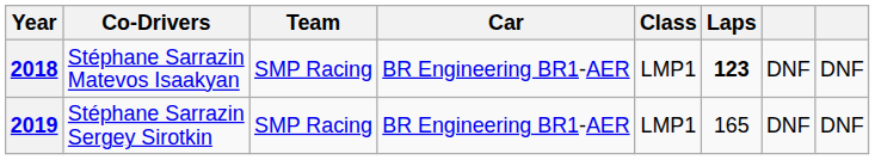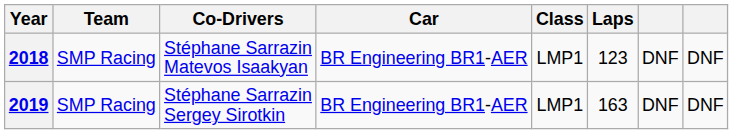 <table class="wikitable" style="text-align:center; font-size:90%">
 <tr>
 <th>Year</th>
+<th>Team</th>
 <th>Co-Drivers</th>
-<th>Team</th>
 <th>Car</th>
 <th>Class</th>
 <th>Laps</th>
 <th></th>
 <th></th>
 </tr>
 <tr>
 <th><a href='#'>2018</a></th>
+<td align="left" nowrap> <a href='#'>SMP Racing</a></td>
 <td align="left" nowrap> <a href='#'>Stéphane Sarrazin</a><br> <a href='#'>Matevos Isaakyan</a></td>
-<td align="left" nowrap> <a href='#'>SMP Racing</a></td>
 <td nowrap><a href='#'>BR Engineering BR1</a>-<a href='#'>AER</a></td>
 <td>LMP1</td>
-<td><strong>123</strong></td>
+<td>123</td>
 <td>DNF</td>
 <td>DNF</td>
 </tr>
 <tr>
 <th><a href='#'>2019</a></th>
+<td align="left" nowrap> <a href='#'>SMP Racing</a></td>
 <td align="left" nowrap> <a href='#'>Stéphane Sarrazin</a><br> <a href='#'>Sergey Sirotkin</a></td>
-<td align="left" nowrap> <a href='#'>SMP Racing</a></td>
 <td nowrap><a href='#'>BR Engineering BR1</a>-<a href='#'>AER</a></td>
 <td>LMP1</td>
-<td>165</td>
+<td>163</td>
 <td>DNF</td>
 <td>DNF</td>
 </tr>
 </table>
